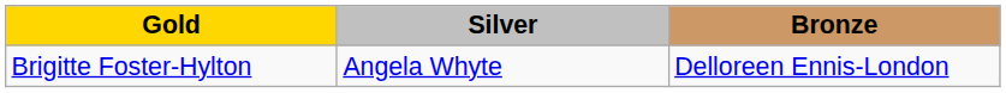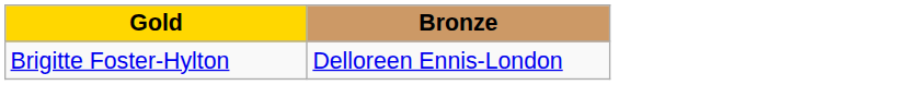 <table class="wikitable" style="text-align:left">
 <tr align="center">
 <td width=200 bgcolor=gold><strong>Gold</strong></td>
-<td width=200 bgcolor=silver><strong>Silver</strong></td>
 <td width=200 bgcolor=CC9966><strong>Bronze</strong></td>
 </tr>
 <tr>
 <td><a href='#'>Brigitte Foster-Hylton</a><br><em></em></td>
-<td><a href='#'>Angela Whyte</a><br><em></em></td>
 <td><a href='#'>Delloreen Ennis-London</a><br><em></em></td>
 </tr>
 </table>
